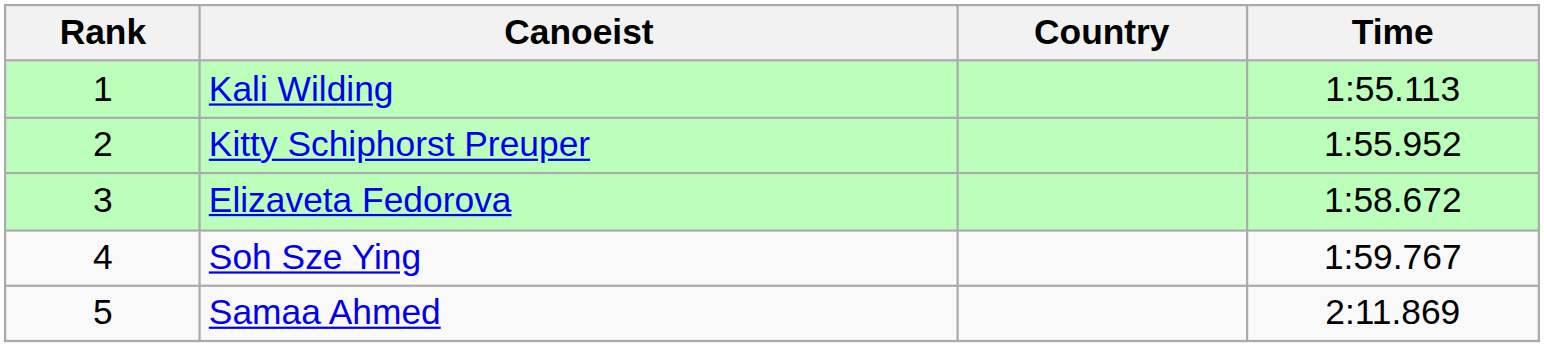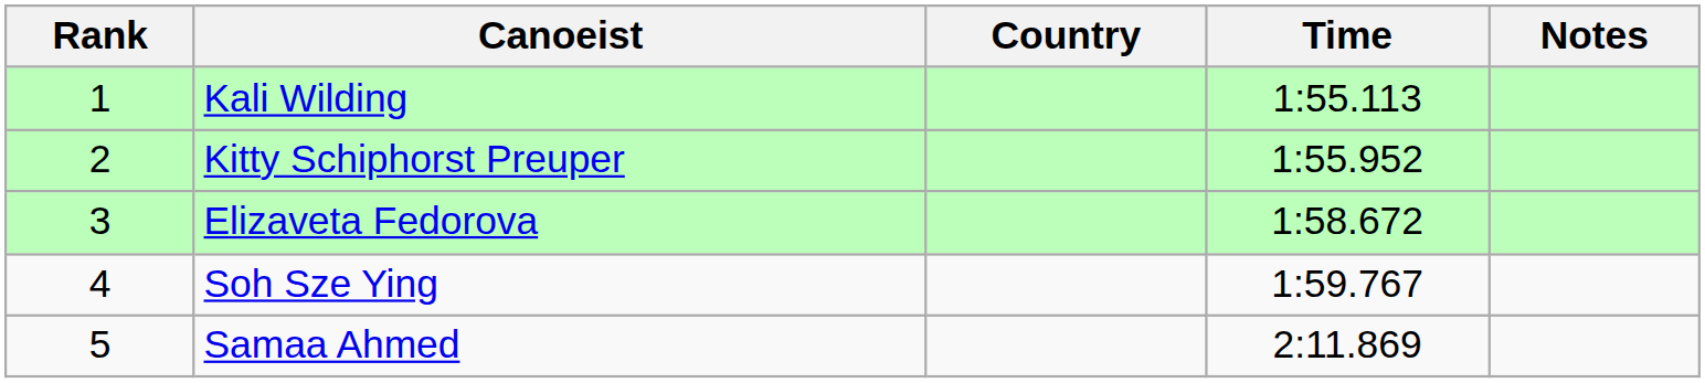 <table class="wikitable" style="text-align:center;width: 55%">
 <tr>
 <th>Rank</th>
 <th>Canoeist</th>
 <th>Country</th>
 <th>Time</th>
+<th>Notes</th>
 </tr>
 <tr bgcolor=bbffbb>
 <td>1</td>
 <td align="left"><a href='#'>Kali Wilding</a></td>
 <td align="left"></td>
 <td>1:55.113</td>
+<td></td>
 </tr>
 <tr bgcolor=bbffbb>
 <td>2</td>
 <td align="left"><a href='#'>Kitty Schiphorst Preuper</a></td>
 <td align="left"></td>
 <td>1:55.952</td>
+<td></td>
 </tr>
 <tr bgcolor=bbffbb>
 <td>3</td>
 <td align="left"><a href='#'>Elizaveta Fedorova</a></td>
 <td align="left"></td>
 <td>1:58.672</td>
+<td></td>
 </tr>
 <tr>
 <td>4</td>
 <td align="left"><a href='#'>Soh Sze Ying</a></td>
 <td align="left"></td>
 <td>1:59.767</td>
+<td></td>
 </tr>
 <tr>
 <td>5</td>
 <td align="left"><a href='#'>Samaa Ahmed</a></td>
 <td align="left"></td>
 <td>2:11.869</td>
+<td></td>
 </tr>
 </table>
